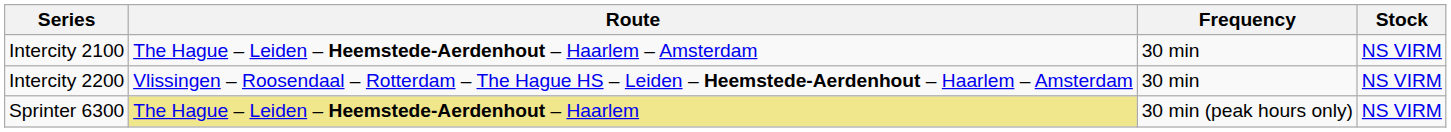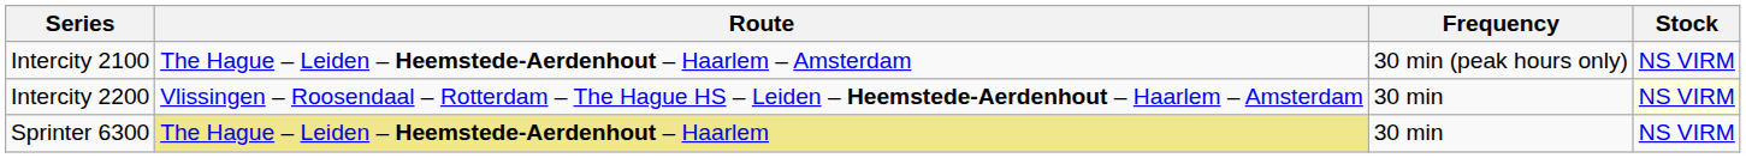 <table Class="wikitable">
 <tr>
 <th>Series</th>
 <th>Route</th>
 <th>Frequency</th>
 <th>Stock</th>
 </tr>
 <tr>
 <td>Intercity 2100</td>
 <td><a href='#'>The Hague</a> – <a href='#'>Leiden</a> – <strong>Heemstede-Aerdenhout</strong> – <a href='#'>Haarlem</a> – <a href='#'>Amsterdam</a></td>
-<td>30 min</td>
+<td>30 min (peak hours only)</td>
 <td><a href='#'>NS VIRM</a></td>
 </tr>
 <tr>
 <td>Intercity 2200</td>
 <td><a href='#'>Vlissingen</a> – <a href='#'>Roosendaal</a> – <a href='#'>Rotterdam</a> – <a href='#'>The Hague HS</a> – <a href='#'>Leiden</a> – <strong>Heemstede-Aerdenhout</strong> – <a href='#'>Haarlem</a> – <a href='#'>Amsterdam</a></td>
 <td>30 min</td>
-<td><a href='#'>NS VIRM</a></td>
+<td style="background: lightyellow;"><a href='#'>NS VIRM</a></td>
 </tr>
 <tr>
 <td>Sprinter 6300</td>
 <td style="background: khaki;"><a href='#'>The Hague</a> – <a href='#'>Leiden</a> – <strong>Heemstede-Aerdenhout</strong> – <a href='#'>Haarlem</a></td>
-<td>30 min (peak hours only)</td>
+<td>30 min</td>
 <td><a href='#'>NS VIRM</a></td>
 </tr>
 </table>
